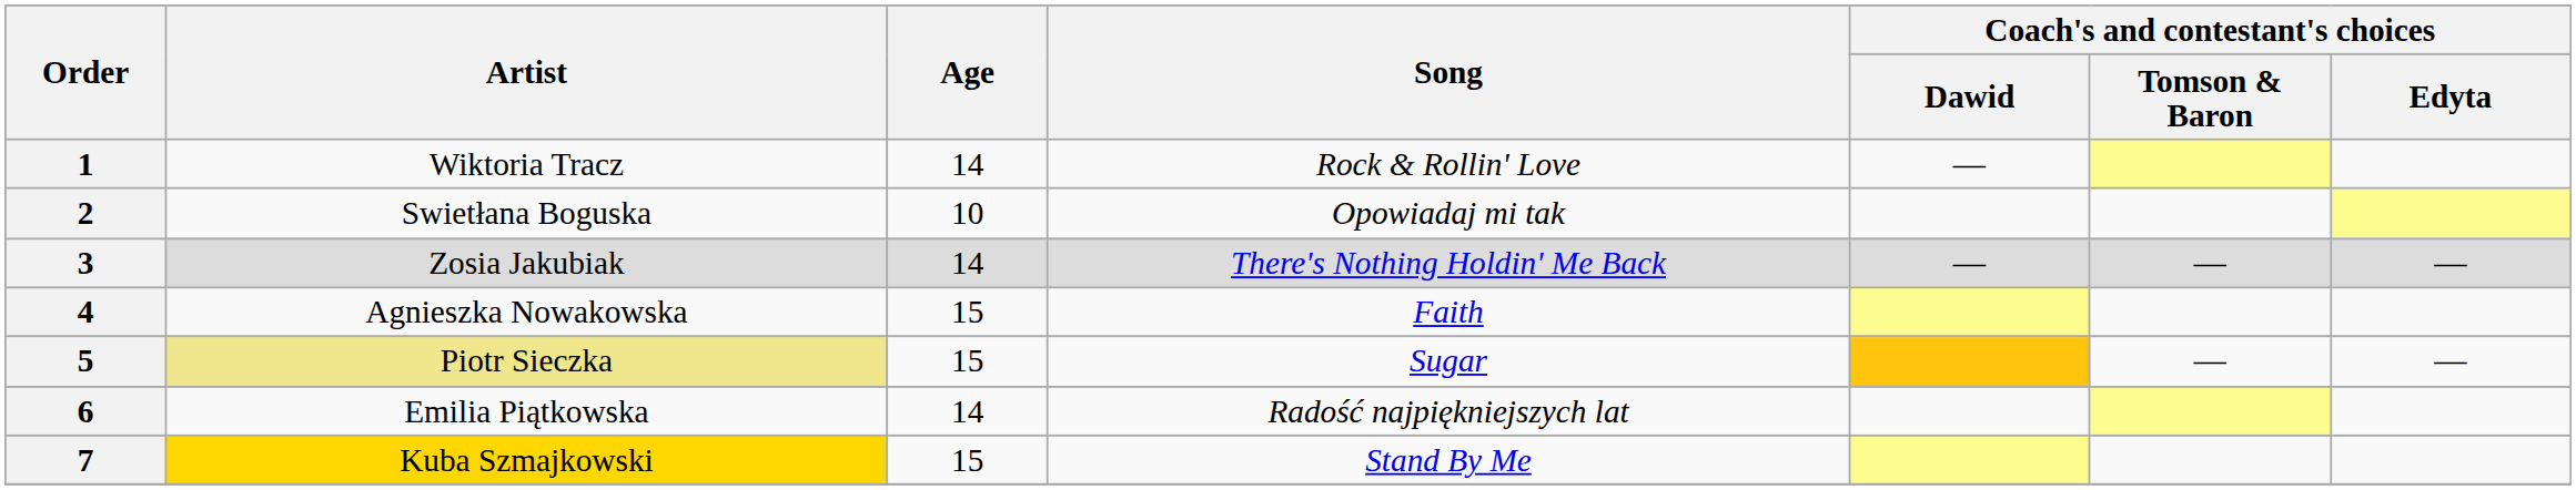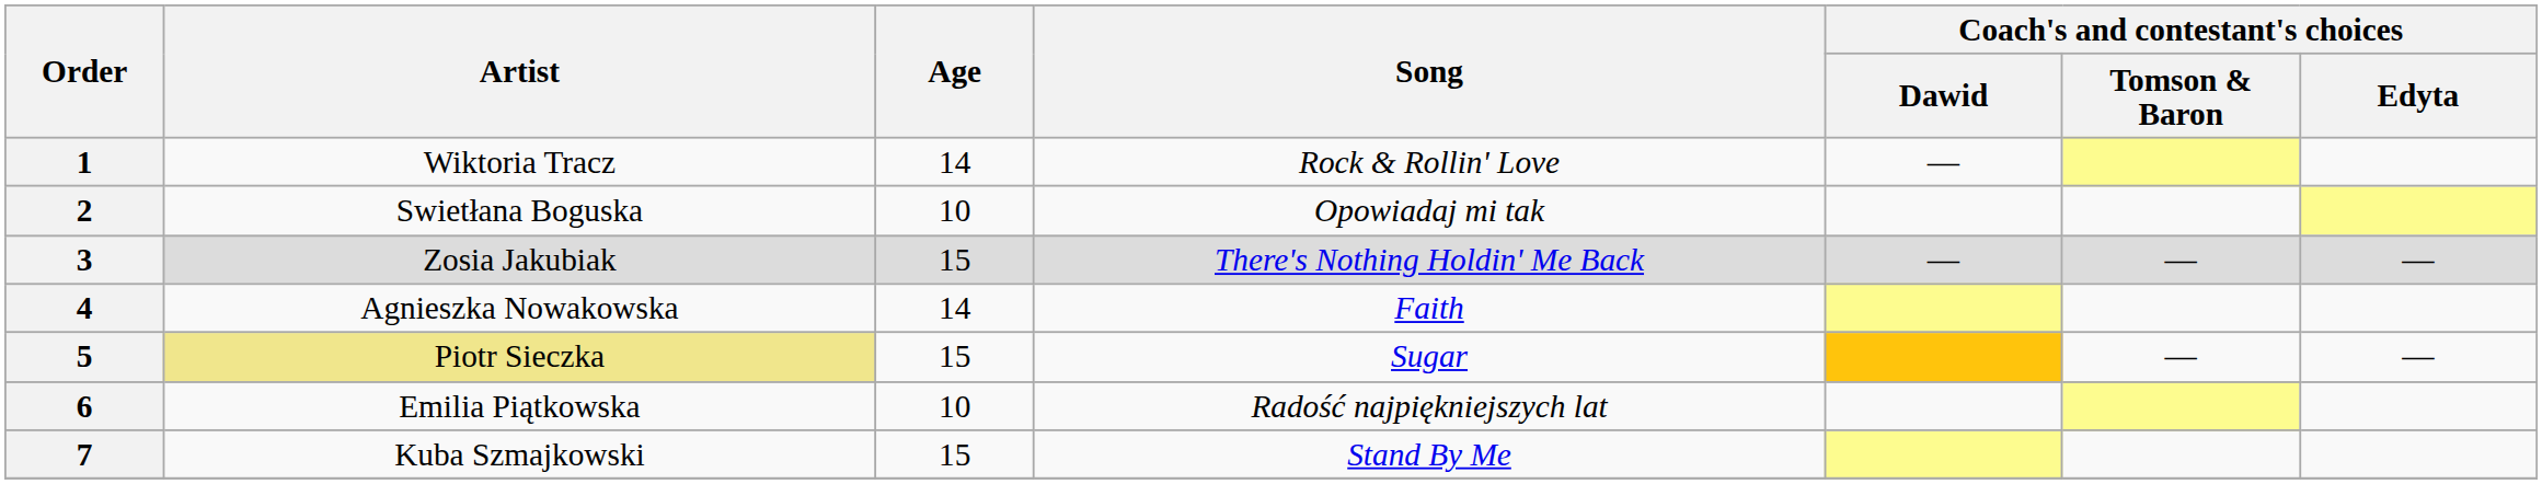 <table class="wikitable" style="text-align:center; line-height:17px; width:100%;">
 <tr>
 <th scope="col" rowspan="2" style="width:04%;">Order</th>
 <th scope="col" rowspan="2" style="width:18%;">Artist</th>
 <th scope="col" rowspan="2" style="width:04%;">Age</th>
 <th scope="col" rowspan="2" style="width:20%;">Song</th>
 <th colspan="3">Coach's and contestant's choices</th>
 </tr>
 <tr>
 <th style="width:06%;">Dawid</th>
 <th style="width:06%;">Tomson & Baron</th>
 <th style="width:06%;">Edyta</th>
 </tr>
 <tr>
 <th>1</th>
 <td>Wiktoria Tracz</td>
 <td>14</td>
 <td><em>Rock & Rollin' Love</em></td>
 <td>—</td>
 <td style="background:#fdfc8f;"><strong></strong></td>
 <td><strong></strong></td>
 </tr>
 <tr>
 <th>2</th>
 <td>Swietłana Boguska</td>
 <td>10</td>
 <td><em>Opowiadaj mi tak</em></td>
 <td><strong></strong></td>
 <td><strong></strong></td>
 <td style="background:#fdfc8f;"><strong></strong></td>
 </tr>
 <tr style="background:#DCDCDC;">
 <th>3</th>
 <td>Zosia Jakubiak</td>
-<td>14</td>
+<td>15</td>
 <td><em><a href='#'>There's Nothing Holdin' Me Back</a></em></td>
 <td>—</td>
 <td>—</td>
 <td>—</td>
 </tr>
 <tr>
 <th>4</th>
 <td>Agnieszka Nowakowska</td>
-<td>15</td>
+<td>14</td>
 <td><a href='#'><em>Faith</em></a></td>
 <td style="background:#fdfc8f;"><strong></strong></td>
 <td><strong></strong></td>
 <td><strong></strong></td>
 </tr>
 <tr>
 <th>5</th>
 <td style="background: khaki;">Piotr Sieczka</td>
 <td>15</td>
 <td><a href='#'><em>Sugar</em></a></td>
 <td style="background:#FFC40C;"><strong></strong></td>
 <td>—</td>
 <td>—</td>
 </tr>
 <tr>
 <th>6</th>
 <td>Emilia Piątkowska</td>
-<td>14</td>
+<td>10</td>
 <td><em>Radość najpiękniejszych lat</em></td>
 <td><strong></strong></td>
 <td style="background:#fdfc8f;"><strong></strong></td>
 <td><strong></strong></td>
 </tr>
 <tr>
 <th>7</th>
-<td style="background: gold;">Kuba Szmajkowski</td>
+<td>Kuba Szmajkowski</td>
 <td>15</td>
 <td><a href='#'><em>Stand By Me</em></a></td>
 <td style="background:#fdfc8f;"><strong></strong></td>
 <td><strong></strong></td>
 <td><strong></strong></td>
 </tr>
 <tr>
 </tr>
 </table>
